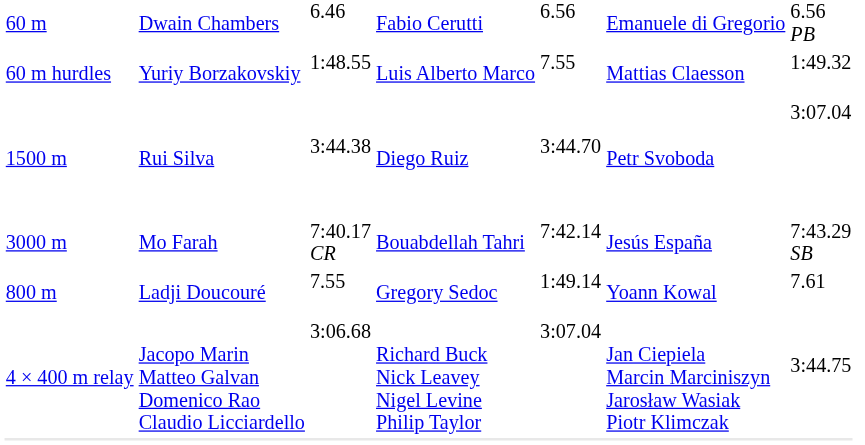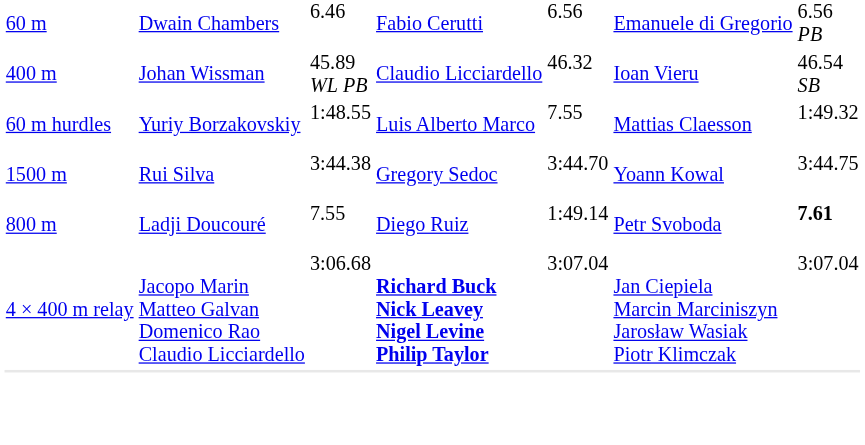 <table>
 <tr>
 <td><a href='#'>60 m</a><br></td>
 <td><a href='#'>Dwain Chambers</a><br></td>
 <td>6.46<br> </td>
 <td><a href='#'>Fabio Cerutti</a><br></td>
 <td>6.56<br> </td>
 <td><a href='#'>Emanuele di Gregorio</a><br></td>
 <td>6.56<br><em>PB</em></td>
+</tr>
+<tr>
+<td><a href='#'>400 m</a><br></td>
+<td><a href='#'>Johan Wissman</a><br></td>
+<td>45.89<br><em>WL</em> <em>PB</em></td>
+<td><a href='#'>Claudio Licciardello</a><br></td>
+<td>46.32<br> </td>
+<td><a href='#'>Ioan Vieru</a><br></td>
+<td>46.54<br><em>SB</em></td>
 </tr>
 <tr>
 <td><a href='#'>60 m hurdles</a><br></td>
 <td><a href='#'>Yuriy Borzakovskiy</a><br></td>
 <td>1:48.55<br> </td>
 <td><a href='#'>Luis Alberto Marco</a><br></td>
 <td>7.55<br> </td>
 <td><a href='#'>Mattias Claesson</a><br></td>
 <td>1:49.32<br> </td>
 </tr>
 <tr>
 <td><a href='#'>1500 m</a><br></td>
 <td><a href='#'>Rui Silva</a><br></td>
 <td>3:44.38<br> </td>
-<td><a href='#'>Diego Ruiz</a><br></td>
+<td><a href='#'>Gregory Sedoc</a><br></td>
 <td>3:44.70<br> </td>
-<td><a href='#'>Petr Svoboda</a><br></td>
-<td>3:07.04<br> <br> <br> <br> </td>
-</tr>
-<tr>
-<td><a href='#'>3000 m</a><br></td>
-<td><a href='#'>Mo Farah</a><br></td>
-<td>7:40.17<br><em>CR</em></td>
-<td><a href='#'>Bouabdellah Tahri</a><br></td>
-<td>7:42.14<br> </td>
-<td><a href='#'>Jesús España</a><br></td>
-<td>7:43.29<br><em>SB</em></td>
+<td><a href='#'>Yoann Kowal</a><br></td>
+<td>3:44.75<br> </td>
 </tr>
 <tr>
 <td><a href='#'>800 m</a><br></td>
 <td><a href='#'>Ladji Doucouré</a><br></td>
 <td>7.55<br> </td>
-<td><a href='#'>Gregory Sedoc</a><br></td>
+<td><a href='#'>Diego Ruiz</a><br></td>
 <td>1:49.14<br> </td>
-<td><a href='#'>Yoann Kowal</a><br></td>
-<td>7.61<br> </td>
+<td><a href='#'>Petr Svoboda</a><br></td>
+<td><strong>7.61<br> </strong></td>
 </tr>
 <tr>
 <td><a href='#'>4 × 400 m relay</a><br></td>
 <td><br><a href='#'>Jacopo Marin</a><br><a href='#'>Matteo Galvan</a><br><a href='#'>Domenico Rao</a><br><a href='#'>Claudio Licciardello</a></td>
 <td>3:06.68<br> <br> <br> <br> </td>
-<td><br><a href='#'>Richard Buck</a><br><a href='#'>Nick Leavey</a><br><a href='#'>Nigel Levine</a><br><a href='#'>Philip Taylor</a></td>
+<td><strong><br><a href='#'>Richard Buck</a><br><a href='#'>Nick Leavey</a><br><a href='#'>Nigel Levine</a><br><a href='#'>Philip Taylor</a></strong></td>
 <td>3:07.04<br> <br> <br> <br> </td>
 <td><br><a href='#'>Jan Ciepiela</a><br><a href='#'>Marcin Marciniszyn</a><br><a href='#'>Jarosław Wasiak</a><br><a href='#'>Piotr Klimczak</a></td>
-<td>3:44.75<br> </td>
+<td>3:07.04<br> <br> <br> <br> </td>
 </tr>
 <tr bgcolor= e8e8e8>
 <td colspan=7></td>
 </tr>
 </table>
